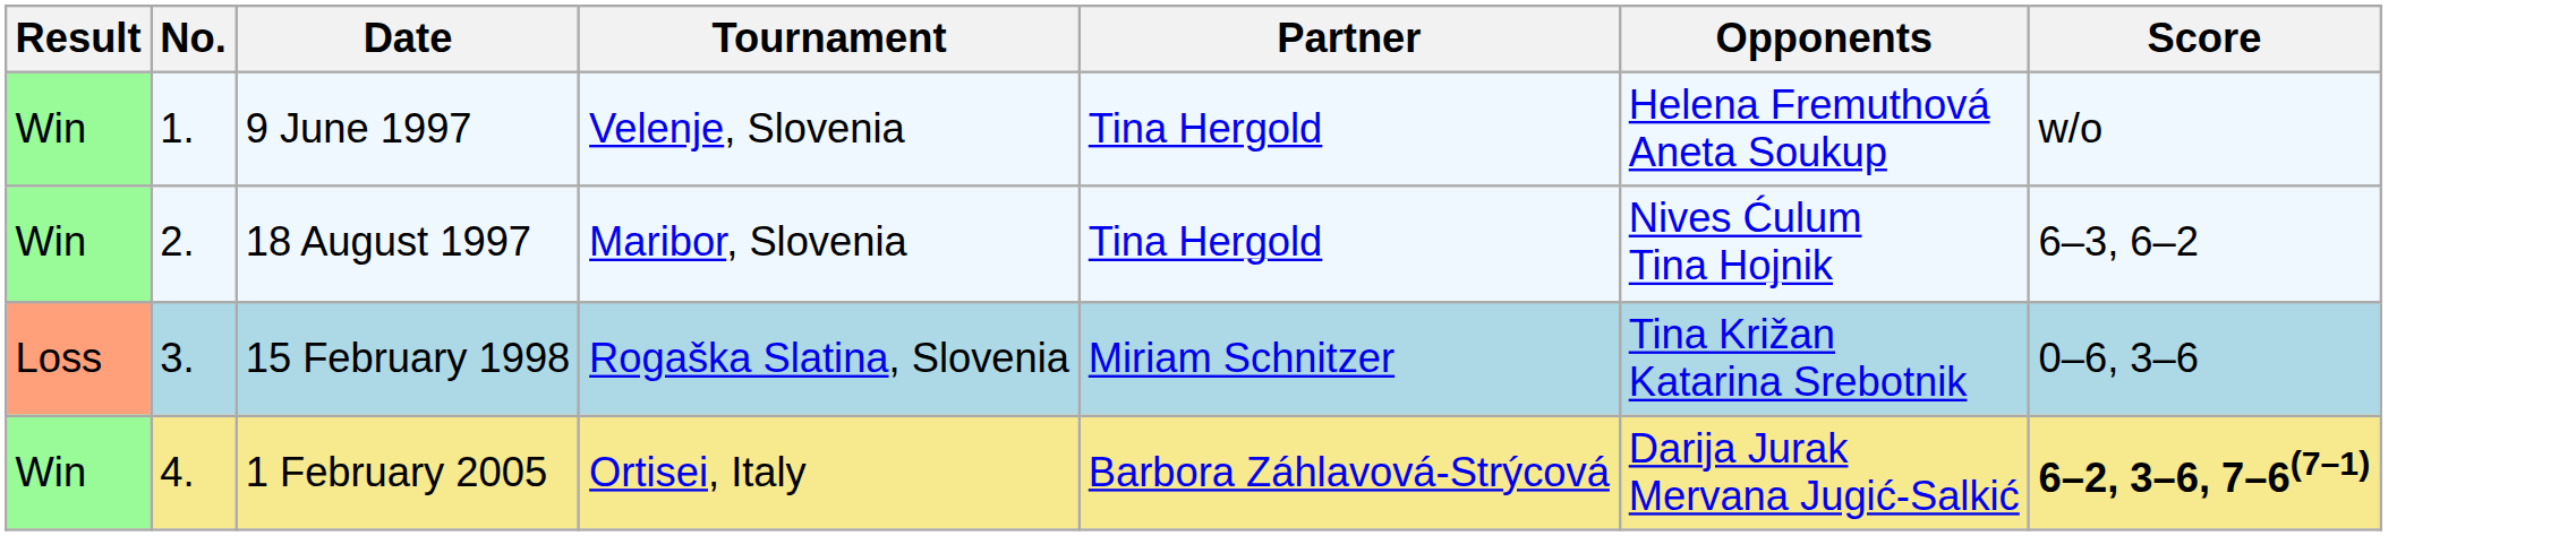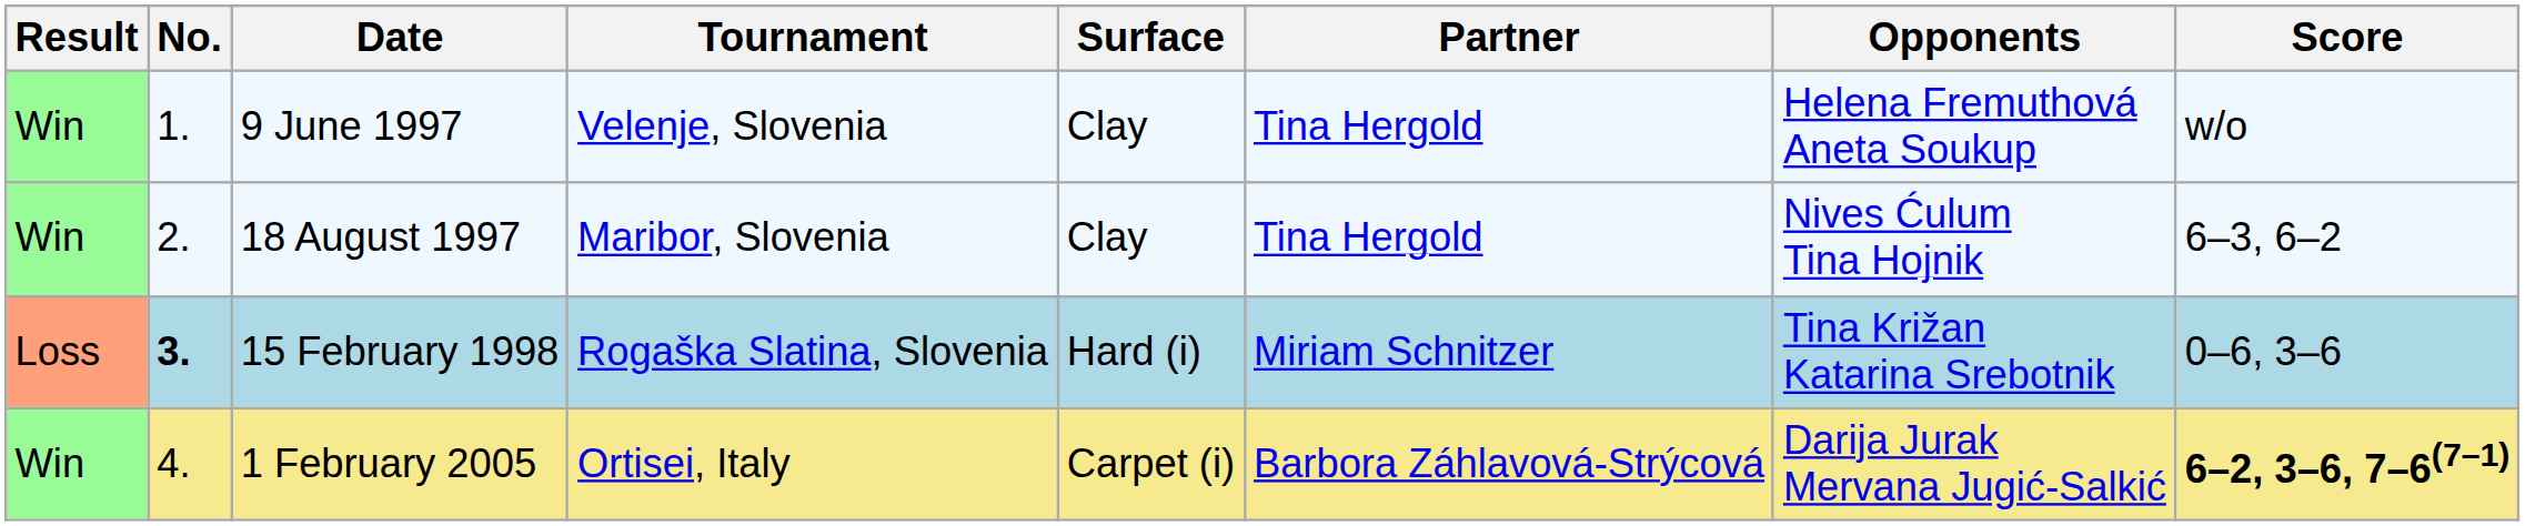 <table class="sortable wikitable" style=font-size:97%>
 <tr>
 <th>Result</th>
 <th>No.</th>
 <th>Date</th>
 <th>Tournament</th>
+<th>Surface</th>
 <th>Partner</th>
 <th>Opponents</th>
 <th class="unsortable">Score</th>
 </tr>
 <tr style="background:#f0f8ff;">
 <td style="background:#98fb98;">Win</td>
 <td>1.</td>
 <td>9 June 1997</td>
 <td><a href='#'>Velenje</a>, Slovenia</td>
+<td>Clay</td>
 <td> <a href='#'>Tina Hergold</a></td>
 <td> <a href='#'>Helena Fremuthová</a> <br>  <a href='#'>Aneta Soukup</a></td>
 <td>w/o</td>
 </tr>
 <tr style="background:#f0f8ff;">
 <td style="background:#98fb98;">Win</td>
 <td>2.</td>
 <td>18 August 1997</td>
 <td><a href='#'>Maribor</a>, Slovenia</td>
+<td>Clay</td>
 <td> <a href='#'>Tina Hergold</a></td>
 <td> <a href='#'>Nives Ćulum</a> <br>  <a href='#'>Tina Hojnik</a></td>
 <td>6–3, 6–2</td>
 </tr>
 <tr style="background:lightblue;">
 <td style="background:#ffa07a;">Loss</td>
-<td>3.</td>
+<td><strong>3.</strong></td>
 <td>15 February 1998</td>
 <td><a href='#'>Rogaška Slatina</a>, Slovenia</td>
+<td>Hard (i)</td>
 <td> <a href='#'>Miriam Schnitzer</a></td>
 <td> <a href='#'>Tina Križan</a>  <br>  <a href='#'>Katarina Srebotnik</a></td>
 <td>0–6, 3–6</td>
 </tr>
 <tr style="background:#f7e98e;">
 <td style="background:#98fb98;">Win</td>
 <td>4.</td>
 <td>1 February 2005</td>
 <td><a href='#'>Ortisei</a>, Italy</td>
+<td>Carpet (i)</td>
 <td> <a href='#'>Barbora Záhlavová-Strýcová</a></td>
 <td> <a href='#'>Darija Jurak</a> <br>  <a href='#'>Mervana Jugić-Salkić</a></td>
 <td><strong>6–2, 3–6, 7–6<sup>(7–1)</sup></strong></td>
 </tr>
 </table>
